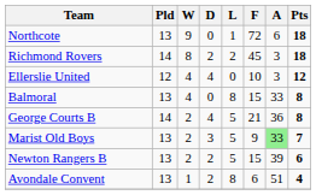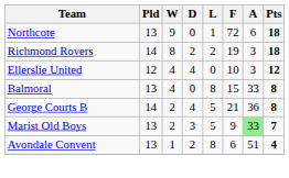 <table class="wikitable" style="text-align:center;">
 <tr>
 <th width=175>Team</th>
 <th width=20 abbr="Played">Pld</th>
 <th width=20 abbr="Won">W</th>
 <th width=20 abbr="Drawn">D</th>
 <th width=20 abbr="Lost">L</th>
 <th width=20 abbr="For">F</th>
 <th width=20 abbr="Against">A</th>
 <th width=20 abbr="Points">Pts</th>
 </tr>
 <tr>
 <td style="text-align:left;"><a href='#'>Northcote</a></td>
 <td>13</td>
 <td>9</td>
 <td>0</td>
 <td>1</td>
 <td>72</td>
 <td>6</td>
 <td><strong>18</strong></td>
 </tr>
 <tr>
 <td style="text-align:left;"><a href='#'>Richmond Rovers</a></td>
 <td>14</td>
 <td>8</td>
 <td>2</td>
 <td>2</td>
-<td>45</td>
+<td>19</td>
 <td>3</td>
 <td><strong>18</strong></td>
 </tr>
 <tr>
 <td style="text-align:left;"><a href='#'>Ellerslie United</a></td>
 <td>12</td>
 <td>4</td>
 <td>4</td>
 <td>0</td>
 <td>10</td>
 <td>3</td>
 <td><strong>12</strong></td>
 </tr>
 <tr>
 <td style="text-align:left;"><a href='#'>Balmoral</a></td>
 <td>13</td>
 <td>4</td>
 <td>0</td>
 <td>8</td>
 <td>15</td>
 <td>33</td>
 <td><strong>8</strong></td>
 </tr>
 <tr>
 <td style="text-align:left;"><a href='#'>George Courts B</a></td>
 <td>14</td>
 <td>2</td>
 <td>4</td>
 <td>5</td>
 <td>21</td>
 <td>36</td>
 <td><strong>8</strong></td>
 </tr>
 <tr>
 <td style="text-align:left;"><a href='#'>Marist Old Boys</a></td>
 <td>13</td>
 <td>2</td>
 <td>3</td>
 <td>5</td>
 <td>9</td>
 <td style="background: lightgreen;">33</td>
 <td><strong>7</strong></td>
 </tr>
 <tr>
-<td style="text-align:left;"><a href='#'>Newton Rangers B</a></td>
-<td>13</td>
-<td>2</td>
-<td>2</td>
-<td>5</td>
-<td>15</td>
-<td>39</td>
-<td><strong>6</strong></td>
-</tr>
-<tr>
 <td style="text-align:left;"><a href='#'>Avondale Convent</a></td>
 <td>13</td>
 <td>1</td>
 <td>2</td>
 <td>8</td>
 <td>6</td>
 <td>51</td>
 <td><strong>4</strong></td>
 </tr>
 <tr>
 </tr>
 </table>
